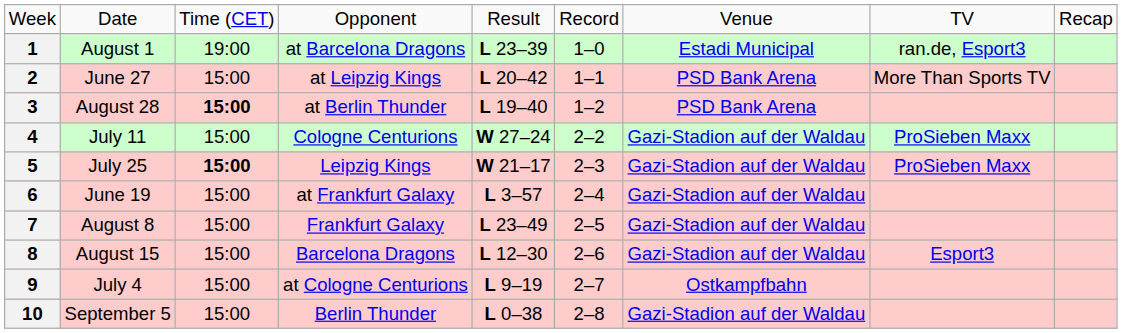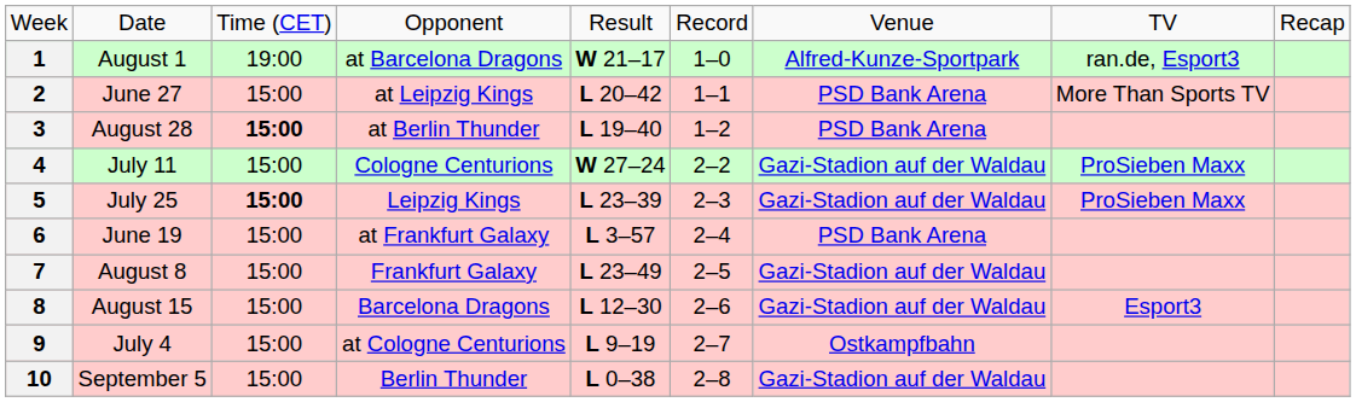 <table class="wikitable" style="text-align:center">
 <tr>
 <td>Week</td>
 <td>Date</td>
 <td>Time (<a href='#'>CET</a>)</td>
 <td>Opponent</td>
 <td>Result</td>
 <td>Record</td>
 <td>Venue</td>
 <td>TV</td>
 <td>Recap</td>
 </tr>
 <tr style="background:#cfc">
 <th>1</th>
 <td>August 1</td>
 <td>19:00</td>
 <td>at <a href='#'>Barcelona Dragons</a></td>
-<td><strong>L</strong> 23–39</td>
+<td><strong>W</strong> 21–17</td>
 <td>1–0</td>
-<td><a href='#'>Estadi Municipal</a></td>
+<td><a href='#'>Alfred-Kunze-Sportpark</a></td>
 <td>ran.de, <a href='#'>Esport3</a></td>
 <td></td>
 </tr>
 <tr style="background:#fcc">
 <th>2</th>
 <td>June 27</td>
 <td>15:00</td>
 <td>at <a href='#'>Leipzig Kings</a></td>
 <td><strong>L</strong> 20–42</td>
 <td>1–1</td>
 <td><a href='#'>PSD Bank Arena</a></td>
 <td>More Than Sports TV</td>
 <td></td>
 </tr>
 <tr style="background:#fcc">
 <th>3</th>
 <td>August 28</td>
 <td><strong>15:00</strong></td>
 <td>at <a href='#'>Berlin Thunder</a></td>
 <td><strong>L</strong> 19–40</td>
 <td>1–2</td>
 <td><a href='#'>PSD Bank Arena</a></td>
 <td></td>
 <td></td>
 </tr>
 <tr style="background:#cfc">
 <th>4</th>
 <td>July 11</td>
 <td>15:00</td>
 <td><a href='#'>Cologne Centurions</a></td>
 <td><strong>W</strong> 27–24</td>
 <td>2–2</td>
 <td><a href='#'>Gazi-Stadion auf der Waldau</a></td>
 <td><a href='#'>ProSieben Maxx</a></td>
 <td></td>
 </tr>
 <tr style="background:#fcc">
 <th>5</th>
 <td>July 25</td>
 <td><strong>15:00</strong></td>
 <td><a href='#'>Leipzig Kings</a></td>
-<td><strong>W</strong> 21–17</td>
+<td><strong>L</strong> 23–39</td>
 <td>2–3</td>
 <td><a href='#'>Gazi-Stadion auf der Waldau</a></td>
 <td><a href='#'>ProSieben Maxx</a></td>
 <td></td>
 </tr>
 <tr style="background:#fcc">
 <th>6</th>
 <td>June 19</td>
 <td>15:00</td>
 <td>at <a href='#'>Frankfurt Galaxy</a></td>
 <td><strong>L</strong> 3–57</td>
 <td>2–4</td>
-<td><a href='#'>Gazi-Stadion auf der Waldau</a></td>
+<td><a href='#'>PSD Bank Arena</a></td>
 <td></td>
 <td></td>
 </tr>
 <tr style="background:#fcc">
 <th>7</th>
 <td>August 8</td>
 <td>15:00</td>
 <td><a href='#'>Frankfurt Galaxy</a></td>
 <td><strong>L</strong> 23–49</td>
 <td>2–5</td>
 <td><a href='#'>Gazi-Stadion auf der Waldau</a></td>
 <td></td>
 <td></td>
 </tr>
 <tr style="background:#fcc">
 <th>8</th>
 <td>August 15</td>
 <td>15:00</td>
 <td><a href='#'>Barcelona Dragons</a></td>
 <td><strong>L</strong> 12–30</td>
 <td>2–6</td>
 <td><a href='#'>Gazi-Stadion auf der Waldau</a></td>
 <td><a href='#'>Esport3</a></td>
 <td></td>
 </tr>
 <tr style="background:#fcc">
 <th>9</th>
 <td>July 4</td>
 <td>15:00</td>
 <td>at <a href='#'>Cologne Centurions</a></td>
 <td><strong>L</strong> 9–19</td>
 <td>2–7</td>
 <td><a href='#'>Ostkampfbahn</a></td>
 <td></td>
 <td></td>
 </tr>
 <tr style="background:#fcc">
 <th>10</th>
 <td>September 5</td>
 <td>15:00</td>
 <td><a href='#'>Berlin Thunder</a></td>
 <td><strong>L</strong> 0–38</td>
 <td>2–8</td>
 <td><a href='#'>Gazi-Stadion auf der Waldau</a></td>
 <td></td>
 <td></td>
 </tr>
 </table>
